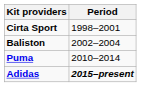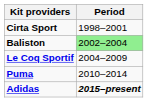 <table class="wikitable" style="text-align: left">
 <tr>
 <th>Kit providers</th>
 <th>Period</th>
 </tr>
 <tr>
 <td> <strong>Cirta Sport</strong> </td>
 <td>1998–2001</td>
 </tr>
 <tr>
 <td> <strong>Baliston</strong> </td>
-<td>2002–2004</td>
+<td style="background: lightgreen;">2002–2004</td>
+</tr>
+<tr>
+<td> <strong><a href='#'>Le Coq Sportif</a></strong></td>
+<td>2004–2009</td>
 </tr>
 <tr>
 <td> <strong><a href='#'>Puma</a></strong></td>
 <td>2010–2014</td>
 </tr>
 <tr>
 <td> <strong><a href='#'>Adidas</a></strong> </td>
 <td><strong><em>2015–present</em></strong></td>
 </tr>
 </table>
